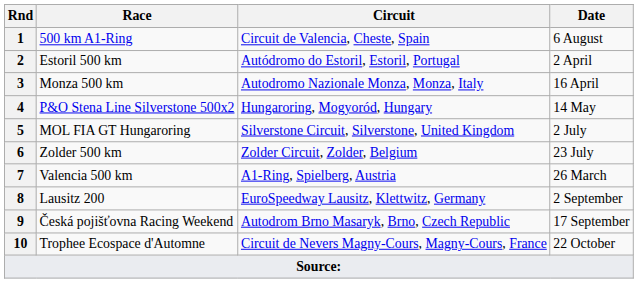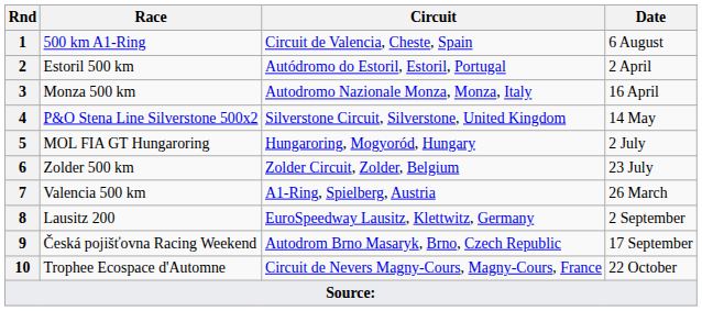 <table class="wikitable" style="font-size: 90%;">
 <tr>
 <th>Rnd</th>
 <th>Race</th>
 <th>Circuit</th>
 <th>Date</th>
 </tr>
 <tr>
 <th>1</th>
 <td><a href='#'>500 km A1-Ring</a></td>
 <td> <a href='#'>Circuit de Valencia</a>, <a href='#'>Cheste</a>, <a href='#'>Spain</a></td>
 <td>6 August</td>
 </tr>
 <tr>
 <th>2</th>
 <td>Estoril 500 km</td>
 <td> <a href='#'>Autódromo do Estoril</a>, <a href='#'>Estoril</a>, <a href='#'>Portugal</a></td>
 <td>2 April</td>
 </tr>
 <tr>
 <th>3</th>
 <td>Monza 500 km</td>
 <td> <a href='#'>Autodromo Nazionale Monza</a>, <a href='#'>Monza</a>, <a href='#'>Italy</a></td>
 <td>16 April</td>
 </tr>
 <tr>
 <th>4</th>
 <td><a href='#'>P&O Stena Line Silverstone 500x2</a></td>
-<td> <a href='#'>Hungaroring</a>, <a href='#'>Mogyoród</a>, <a href='#'>Hungary</a></td>
+<td> <a href='#'>Silverstone Circuit</a>, <a href='#'>Silverstone</a>, <a href='#'>United Kingdom</a></td>
 <td>14 May</td>
 </tr>
 <tr>
 <th>5</th>
 <td>MOL FIA GT Hungaroring</td>
-<td> <a href='#'>Silverstone Circuit</a>, <a href='#'>Silverstone</a>, <a href='#'>United Kingdom</a></td>
+<td> <a href='#'>Hungaroring</a>, <a href='#'>Mogyoród</a>, <a href='#'>Hungary</a></td>
 <td>2 July</td>
 </tr>
 <tr>
 <th>6</th>
 <td>Zolder 500 km</td>
 <td> <a href='#'>Zolder Circuit</a>, <a href='#'>Zolder</a>, <a href='#'>Belgium</a></td>
 <td>23 July</td>
 </tr>
 <tr>
 <th>7</th>
 <td>Valencia 500 km</td>
 <td> <a href='#'>A1-Ring</a>, <a href='#'>Spielberg</a>, <a href='#'>Austria</a></td>
 <td>26 March</td>
 </tr>
 <tr>
 <th>8</th>
 <td>Lausitz 200</td>
 <td> <a href='#'>EuroSpeedway Lausitz</a>, <a href='#'>Klettwitz</a>, <a href='#'>Germany</a></td>
 <td>2 September</td>
 </tr>
 <tr>
 <th>9</th>
 <td>Česká pojišťovna Racing Weekend</td>
 <td> <a href='#'>Autodrom Brno Masaryk</a>, <a href='#'>Brno</a>, <a href='#'>Czech Republic</a></td>
 <td>17 September</td>
 </tr>
 <tr>
 <th>10</th>
 <td>Trophee Ecospace d'Automne</td>
 <td> <a href='#'>Circuit de Nevers Magny-Cours</a>, <a href='#'>Magny-Cours</a>, <a href='#'>France</a></td>
 <td>22 October</td>
 </tr>
 <tr class="sortbottom">
 <td colspan="4" style="background-color:#EAECF0;text-align:center"><strong>Source:</strong></td>
 </tr>
 </table>
